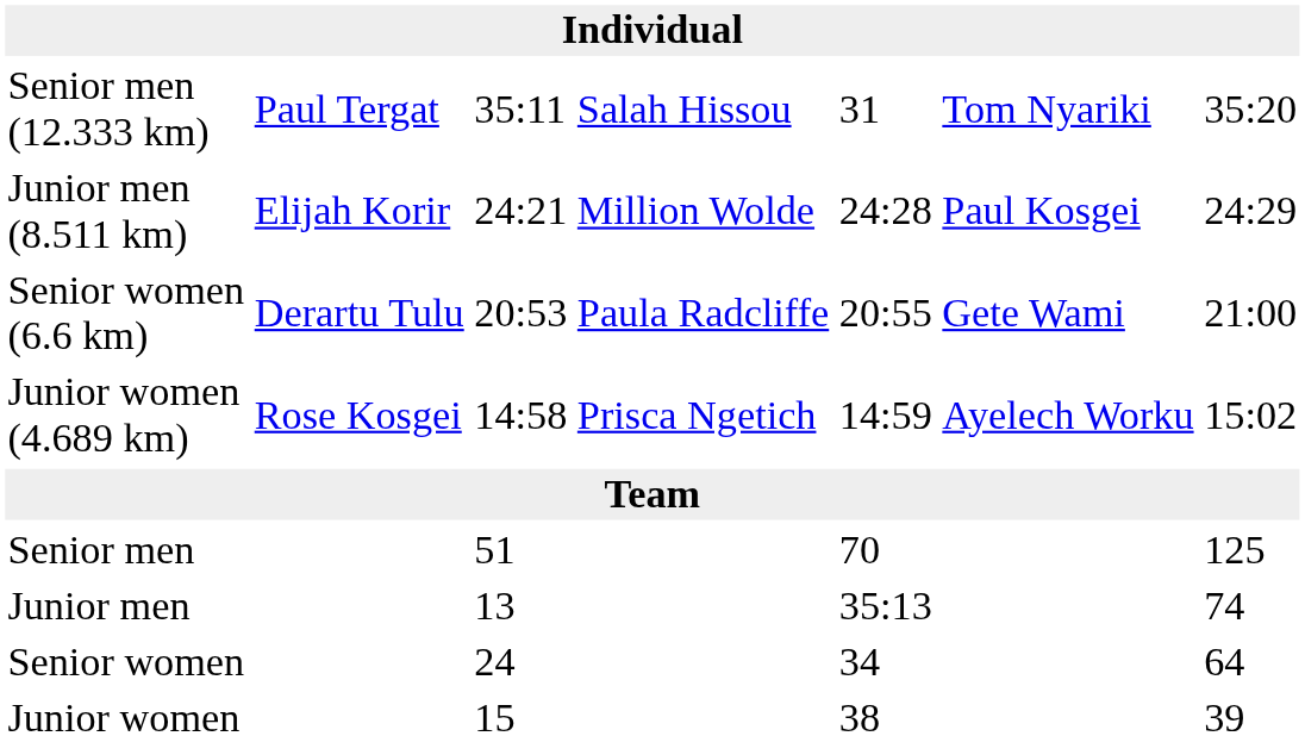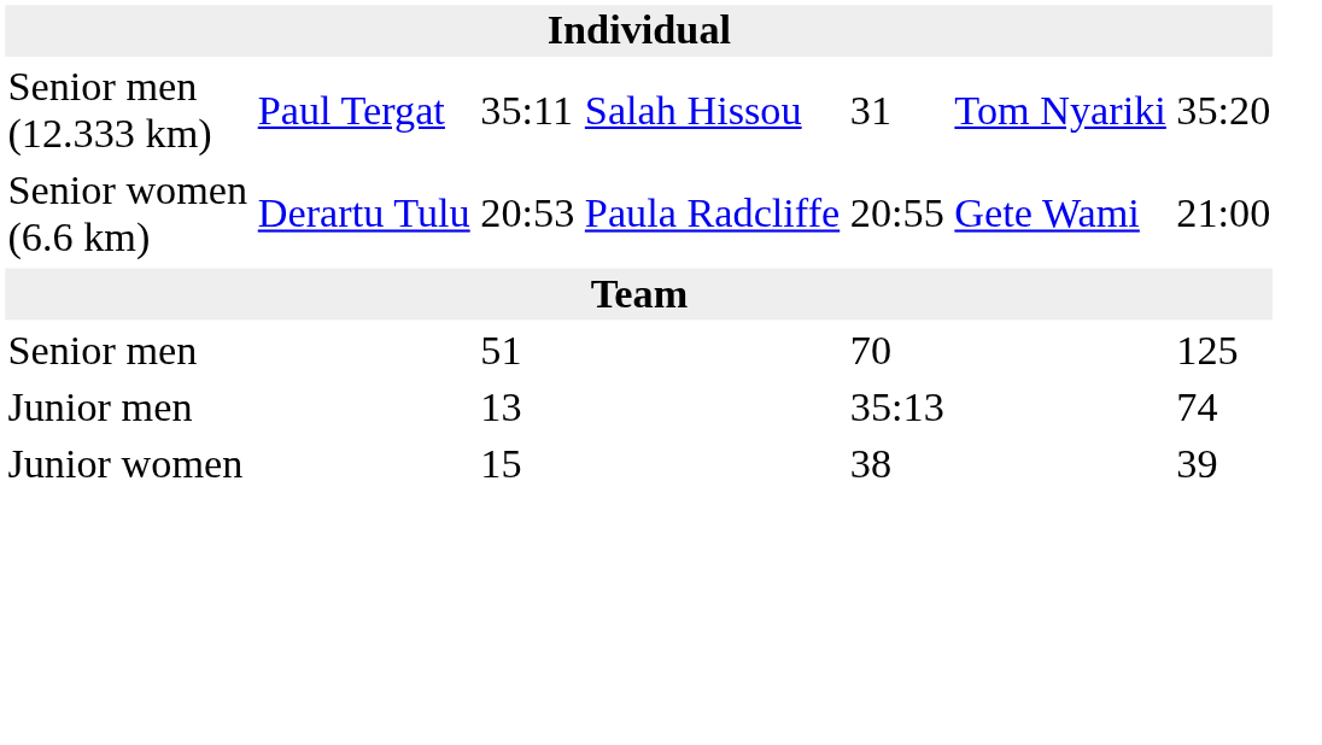 <table>
 <tr>
 <td colspan=7 bgcolor=#eeeeee style=text-align:center;><strong>Individual</strong></td>
 </tr>
 <tr>
 <td>Senior men<br>(12.333 km)</td>
 <td><a href='#'>Paul Tergat</a><br></td>
 <td>35:11</td>
 <td><a href='#'>Salah Hissou</a><br></td>
 <td>31</td>
 <td><a href='#'>Tom Nyariki</a><br></td>
 <td>35:20</td>
 </tr>
 <tr>
-<td>Junior men<br>(8.511 km)</td>
-<td><a href='#'>Elijah Korir</a><br></td>
-<td>24:21</td>
-<td><a href='#'>Million Wolde</a><br></td>
-<td>24:28</td>
-<td><a href='#'>Paul Kosgei</a><br></td>
-<td>24:29</td>
-</tr>
-<tr>
 <td>Senior women<br>(6.6 km)</td>
 <td><a href='#'>Derartu Tulu</a><br></td>
 <td>20:53</td>
 <td><a href='#'>Paula Radcliffe</a><br></td>
 <td>20:55</td>
 <td><a href='#'>Gete Wami</a><br></td>
 <td>21:00</td>
-</tr>
-<tr>
-<td>Junior women<br>(4.689 km)</td>
-<td><a href='#'>Rose Kosgei</a><br></td>
-<td>14:58</td>
-<td><a href='#'>Prisca Ngetich</a><br></td>
-<td>14:59</td>
-<td><a href='#'>Ayelech Worku</a><br></td>
-<td>15:02</td>
 </tr>
 <tr>
 <td colspan=7 bgcolor=#eeeeee style=text-align:center;><strong>Team</strong></td>
 </tr>
 <tr>
 <td>Senior men</td>
 <td></td>
 <td>51</td>
 <td></td>
 <td>70</td>
 <td></td>
 <td>125</td>
 </tr>
 <tr>
 <td>Junior men</td>
 <td></td>
 <td>13</td>
 <td></td>
 <td>35:13</td>
 <td></td>
 <td>74</td>
 </tr>
 <tr>
-<td>Senior women</td>
-<td></td>
-<td>24</td>
-<td></td>
-<td>34</td>
-<td></td>
-<td>64</td>
-</tr>
-<tr>
 <td>Junior women</td>
 <td></td>
 <td>15</td>
 <td></td>
 <td>38</td>
 <td></td>
 <td>39</td>
 </tr>
 </table>
